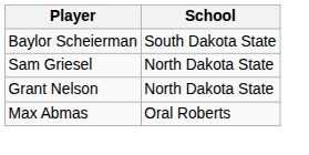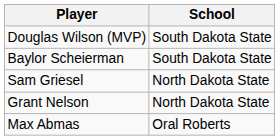 <table class="wikitable">
 <tr>
 <th>Player</th>
 <th>School</th>
+</tr>
+<tr>
+<td>Douglas Wilson (MVP)</td>
+<td>South Dakota State</td>
 </tr>
 <tr>
 <td>Baylor Scheierman</td>
 <td>South Dakota State</td>
 </tr>
 <tr>
 <td>Sam Griesel</td>
 <td>North Dakota State</td>
 </tr>
 <tr>
 <td>Grant Nelson</td>
 <td>North Dakota State</td>
 </tr>
 <tr>
 <td>Max Abmas</td>
 <td>Oral Roberts</td>
 </tr>
 </table>
